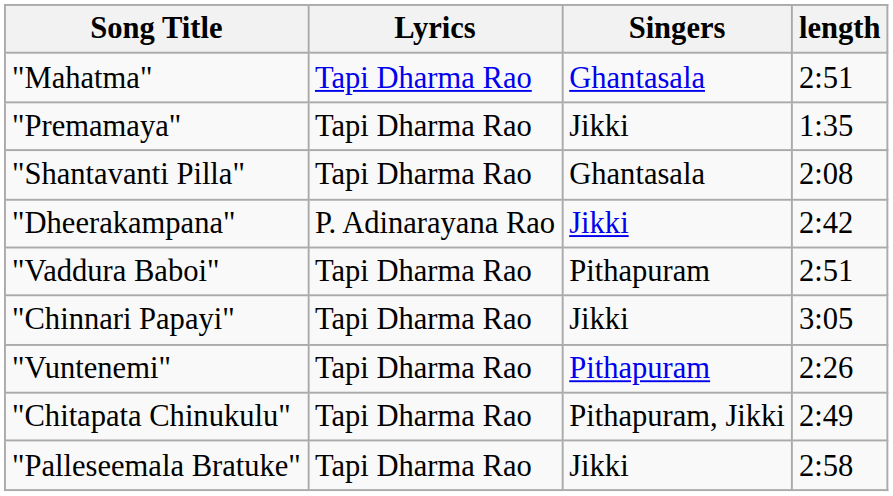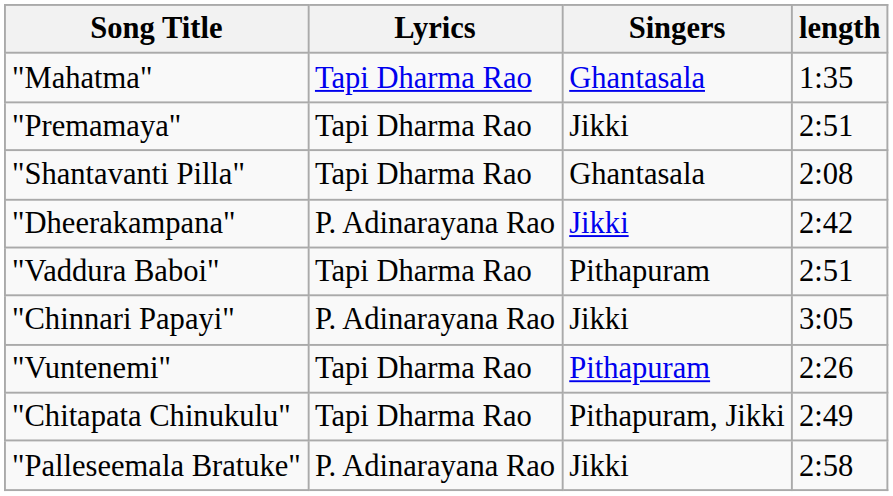 <table class="wikitable">
 <tr>
 <th>Song Title</th>
 <th>Lyrics</th>
 <th>Singers</th>
 <th>length</th>
 </tr>
 <tr>
 <td>"Mahatma"</td>
 <td><a href='#'>Tapi Dharma Rao</a></td>
 <td><a href='#'>Ghantasala</a></td>
-<td>2:51</td>
+<td>1:35</td>
 </tr>
 <tr>
 <td>"Premamaya"</td>
 <td>Tapi Dharma Rao</td>
 <td>Jikki</td>
-<td>1:35</td>
+<td>2:51</td>
 </tr>
 <tr>
 <td>"Shantavanti Pilla"</td>
 <td>Tapi Dharma Rao</td>
 <td>Ghantasala</td>
 <td>2:08</td>
 </tr>
 <tr>
 <td>"Dheerakampana"</td>
 <td>P. Adinarayana Rao</td>
 <td><a href='#'>Jikki</a></td>
 <td>2:42</td>
 </tr>
 <tr>
 <td>"Vaddura Baboi"</td>
 <td>Tapi Dharma Rao</td>
 <td>Pithapuram</td>
 <td>2:51</td>
 </tr>
 <tr>
 <td>"Chinnari Papayi"</td>
-<td>Tapi Dharma Rao</td>
+<td>P. Adinarayana Rao</td>
 <td>Jikki</td>
 <td>3:05</td>
 </tr>
 <tr>
 <td>"Vuntenemi"</td>
 <td>Tapi Dharma Rao</td>
 <td><a href='#'>Pithapuram</a></td>
 <td>2:26</td>
 </tr>
 <tr>
 <td>"Chitapata Chinukulu"</td>
 <td>Tapi Dharma Rao</td>
 <td>Pithapuram, Jikki</td>
 <td>2:49</td>
 </tr>
 <tr>
 <td>"Palleseemala Bratuke"</td>
-<td>Tapi Dharma Rao</td>
+<td>P. Adinarayana Rao</td>
 <td>Jikki</td>
 <td>2:58</td>
 </tr>
 </table>
